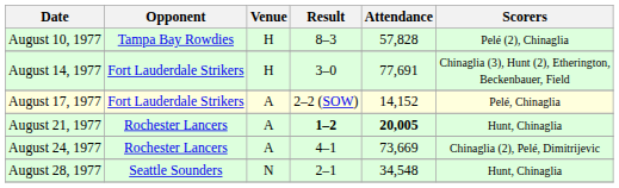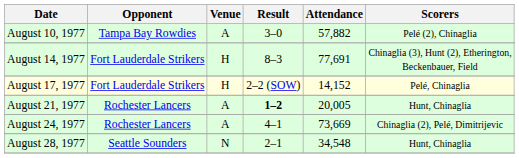 <table class="wikitable" style="font-size:95%; text-align:center">
 <tr>
 <th>Date</th>
 <th>Opponent</th>
 <th>Venue</th>
 <th>Result</th>
 <th>Attendance</th>
 <th>Scorers</th>
 </tr>
 <tr bgcolor="#ddffdd">
 <td>August 10, 1977</td>
 <td><a href='#'>Tampa Bay Rowdies</a></td>
-<td>H</td>
-<td>8–3</td>
-<td>57,828</td>
+<td>A</td>
+<td>3–0</td>
+<td>57,882</td>
 <td><small>Pelé (2), Chinaglia</small></td>
 </tr>
 <tr>
 </tr>
 <tr bgcolor="#ddffdd">
 <td>August 14, 1977</td>
 <td><a href='#'>Fort Lauderdale Strikers</a></td>
 <td>H</td>
-<td>3–0</td>
+<td>8–3</td>
 <td>77,691</td>
 <td><small>Chinaglia (3), Hunt (2), Etherington,<br> Beckenbauer, Field</small></td>
 </tr>
 <tr>
 </tr>
 <tr bgcolor="#ffffdd">
 <td>August 17, 1977</td>
 <td><a href='#'>Fort Lauderdale Strikers</a></td>
-<td>A</td>
+<td>H</td>
 <td>2–2 (<a href='#'>SOW</a>)</td>
 <td>14,152</td>
 <td><small>Pelé, Chinaglia</small></td>
 </tr>
 <tr>
 </tr>
 <tr bgcolor="#ddffdd">
 <td>August 21, 1977</td>
 <td><a href='#'>Rochester Lancers</a></td>
 <td>A</td>
 <td><strong>1–2</strong></td>
-<td><strong>20,005</strong></td>
+<td>20,005</td>
 <td><small>Hunt, Chinaglia</small></td>
 </tr>
 <tr>
 </tr>
 <tr bgcolor="#ddffdd">
 <td>August 24, 1977</td>
 <td><a href='#'>Rochester Lancers</a></td>
 <td>A</td>
 <td>4–1</td>
 <td>73,669</td>
 <td><small>Chinaglia (2), Pelé, Dimitrijevic</small></td>
 </tr>
 <tr>
 </tr>
 <tr bgcolor="#ddffdd">
 <td>August 28, 1977</td>
 <td><a href='#'>Seattle Sounders</a></td>
 <td>N</td>
 <td>2–1</td>
 <td>34,548</td>
 <td><small>Hunt, Chinaglia</small></td>
 </tr>
 <tr>
 </tr>
 </table>
